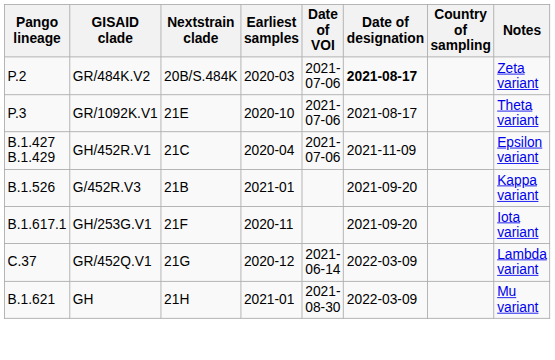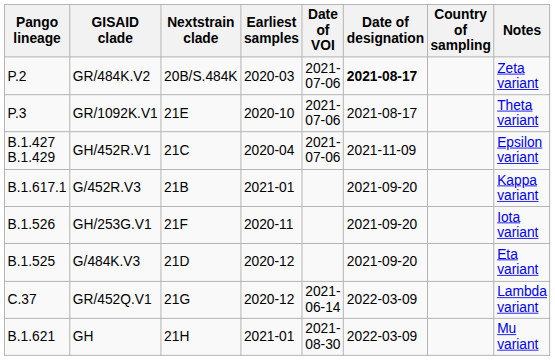 <table class="wikitable sortable">
 <tr>
 <th>Pango lineage</th>
 <th>GISAID clade</th>
 <th>Nextstrain clade</th>
 <th>Earliest samples</th>
 <th>Date of VOI</th>
 <th>Date of designation</th>
 <th>Country of sampling</th>
 <th>Notes</th>
 </tr>
 <tr>
 <td>P.2</td>
 <td>GR/484K.V2</td>
 <td>20B/S.484K</td>
 <td>2020-03</td>
 <td>2021-07-06</td>
 <td><strong>2021-08-17</strong></td>
 <td></td>
 <td><a href='#'>Zeta variant</a></td>
 </tr>
 <tr>
 <td>P.3</td>
 <td>GR/1092K.V1</td>
 <td>21E</td>
 <td>2020-10</td>
 <td>2021-07-06</td>
 <td>2021-08-17</td>
 <td></td>
 <td><a href='#'>Theta variant</a></td>
 </tr>
 <tr>
 <td>B.1.427<br>B.1.429</td>
 <td>GH/452R.V1</td>
 <td>21C</td>
 <td>2020-04</td>
 <td>2021-07-06</td>
 <td>2021-11-09</td>
 <td></td>
 <td><a href='#'>Epsilon variant</a></td>
 </tr>
 <tr>
-<td>B.1.526</td>
+<td>B.1.617.1</td>
 <td>G/452R.V3</td>
 <td>21B</td>
 <td>2021-01</td>
 <td></td>
 <td>2021-09-20</td>
 <td></td>
 <td><a href='#'>Kappa variant</a></td>
 </tr>
 <tr>
-<td>B.1.617.1</td>
+<td>B.1.526</td>
 <td>GH/253G.V1</td>
 <td>21F</td>
 <td>2020-11</td>
 <td></td>
 <td>2021-09-20</td>
 <td></td>
 <td><a href='#'>Iota variant</a></td>
+</tr>
+<tr>
+<td>B.1.525</td>
+<td>G/484K.V3</td>
+<td>21D</td>
+<td>2020-12</td>
+<td></td>
+<td>2021-09-20</td>
+<td></td>
+<td><a href='#'>Eta variant</a></td>
 </tr>
 <tr>
 <td>C.37</td>
 <td>GR/452Q.V1</td>
 <td>21G</td>
 <td>2020-12</td>
 <td>2021-06-14</td>
 <td>2022-03-09</td>
 <td></td>
 <td><a href='#'>Lambda variant</a></td>
 </tr>
 <tr>
 <td>B.1.621</td>
 <td>GH</td>
 <td>21H</td>
 <td>2021-01</td>
 <td>2021-08-30</td>
 <td>2022-03-09</td>
 <td></td>
 <td><a href='#'>Mu variant</a></td>
 </tr>
 </table>
